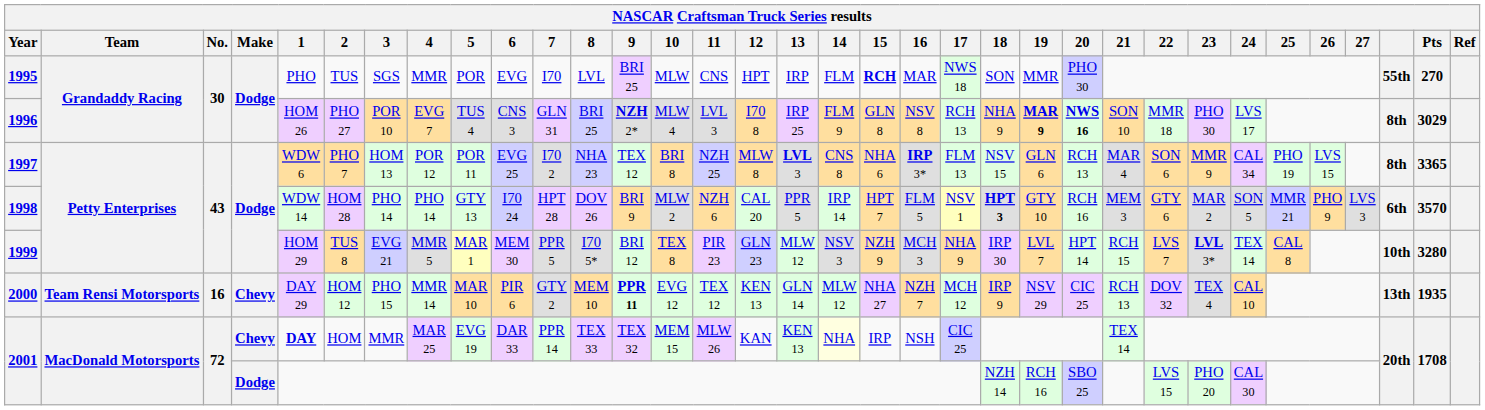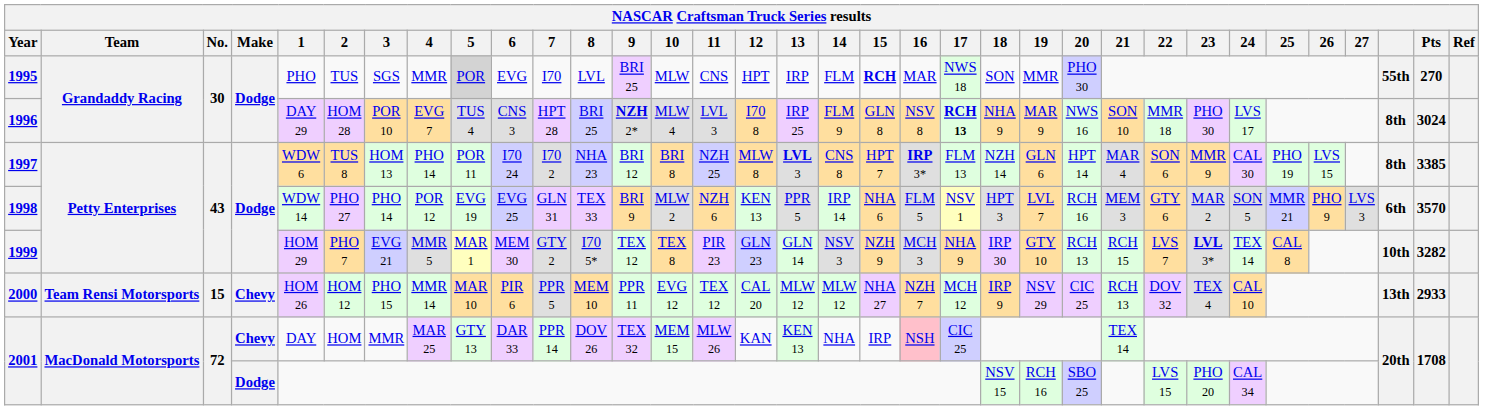 <table class="wikitable" style="text-align:center; font-size:75%">
 <tr>
 <th colspan=45><a href='#'>NASCAR</a> <a href='#'>Craftsman Truck Series</a> results</th>
 </tr>
 <tr>
 <th>Year</th>
 <th>Team</th>
 <th>No.</th>
 <th>Make</th>
 <th>1</th>
 <th>2</th>
 <th>3</th>
 <th>4</th>
 <th>5</th>
 <th>6</th>
 <th>7</th>
 <th>8</th>
 <th>9</th>
 <th>10</th>
 <th>11</th>
 <th>12</th>
 <th>13</th>
 <th>14</th>
 <th>15</th>
 <th>16</th>
 <th>17</th>
 <th>18</th>
 <th>19</th>
 <th>20</th>
 <th>21</th>
 <th>22</th>
 <th>23</th>
 <th>24</th>
 <th>25</th>
 <th>26</th>
 <th>27</th>
 <th></th>
 <th>Pts</th>
 <th>Ref</th>
 </tr>
 <tr>
 <th><a href='#'>1995</a></th>
 <th rowspan=2><a href='#'>Grandaddy Racing</a></th>
 <th rowspan=2>30</th>
 <th rowspan=2><a href='#'>Dodge</a></th>
 <td><a href='#'>PHO</a></td>
 <td><a href='#'>TUS</a></td>
 <td><a href='#'>SGS</a></td>
 <td><a href='#'>MMR</a></td>
-<td><a href='#'>POR</a></td>
+<td style="background: lightgrey;"><a href='#'>POR</a></td>
 <td><a href='#'>EVG</a></td>
 <td><a href='#'>I70</a></td>
 <td><a href='#'>LVL</a></td>
 <td style="background:#EFCFFF;"><a href='#'>BRI</a><br><small>25</small></td>
 <td><a href='#'>MLW</a></td>
 <td><a href='#'>CNS</a></td>
 <td><a href='#'>HPT</a></td>
 <td><a href='#'>IRP</a></td>
 <td><a href='#'>FLM</a></td>
 <td><strong><a href='#'>RCH</a></strong></td>
 <td><a href='#'>MAR</a></td>
 <td style="background:#DFFFDF;"><a href='#'>NWS</a><br><small>18</small></td>
 <td><a href='#'>SON</a></td>
 <td><a href='#'>MMR</a></td>
 <td style="background:#CFCFFF;"><a href='#'>PHO</a><br><small>30</small></td>
 <td colspan=7></td>
 <th>55th</th>
 <th>270</th>
 <th></th>
 </tr>
 <tr>
 <th><a href='#'>1996</a></th>
-<td style="background:#EFCFFF;"><a href='#'>HOM</a><br><small>26</small></td>
-<td style="background:#EFCFFF;"><a href='#'>PHO</a><br><small>27</small></td>
+<td style="background:#EFCFFF;"><a href='#'>DAY</a><br><small>29</small></td>
+<td style="background:#EFCFFF;"><a href='#'>HOM</a><br><small>28</small></td>
 <td style="background:#FFDF9F;"><a href='#'>POR</a><br><small>10</small></td>
 <td style="background:#FFDF9F;"><a href='#'>EVG</a><br><small>7</small></td>
 <td style="background:#DFDFDF;"><a href='#'>TUS</a><br><small>4</small></td>
 <td style="background:#DFDFDF;"><a href='#'>CNS</a><br><small>3</small></td>
-<td style="background:#EFCFFF;"><a href='#'>GLN</a><br><small>31</small></td>
+<td style="background:#EFCFFF;"><a href='#'>HPT</a><br><small>28</small></td>
 <td style="background:#CFCFFF;"><a href='#'>BRI</a><br><small>25</small></td>
 <td style="background:#DFDFDF;"><strong><a href='#'>NZH</a></strong><br><small>2*</small></td>
 <td style="background:#DFDFDF;"><a href='#'>MLW</a><br><small>4</small></td>
 <td style="background:#DFDFDF;"><a href='#'>LVL</a><br><small>3</small></td>
 <td style="background:#FFDF9F;"><a href='#'>I70</a><br><small>8</small></td>
 <td style="background:#EFCFFF;"><a href='#'>IRP</a><br><small>25</small></td>
 <td style="background:#FFDF9F;"><a href='#'>FLM</a><br><small>9</small></td>
 <td style="background:#FFDF9F;"><a href='#'>GLN</a><br><small>8</small></td>
 <td style="background:#FFDF9F;"><a href='#'>NSV</a><br><small>8</small></td>
-<td style="background:#DFFFDF;"><a href='#'>RCH</a><br><small>13</small></td>
+<td style="background:#DFFFDF;"><strong><a href='#'>RCH</a><br><small>13</small></strong></td>
 <td style="background:#FFDF9F;"><a href='#'>NHA</a><br><small>9</small></td>
-<td style="background:#FFDF9F;"><strong><a href='#'>MAR</a><br><small>9</small></strong></td>
-<td style="background:#DFFFDF;"><strong><a href='#'>NWS</a><br><small>16</small></strong></td>
+<td style="background:#FFDF9F;"><a href='#'>MAR</a><br><small>9</small></td>
+<td style="background:#DFFFDF;"><a href='#'>NWS</a><br><small>16</small></td>
 <td style="background:#FFDF9F;"><a href='#'>SON</a><br><small>10</small></td>
 <td style="background:#DFFFDF;"><a href='#'>MMR</a><br><small>18</small></td>
 <td style="background:#EFCFFF;"><a href='#'>PHO</a><br><small>30</small></td>
 <td style="background:#DFFFDF;"><a href='#'>LVS</a><br><small>17</small></td>
 <td colspan=3></td>
 <th>8th</th>
-<th>3029</th>
+<th>3024</th>
 <th></th>
 </tr>
 <tr>
 <th><a href='#'>1997</a></th>
 <th rowspan=3><a href='#'>Petty Enterprises</a></th>
 <th rowspan=3>43</th>
 <th rowspan=3><a href='#'>Dodge</a></th>
 <td style="background:#FFDF9F;"><a href='#'>WDW</a><br><small>6</small></td>
-<td style="background:#FFDF9F;"><a href='#'>PHO</a><br><small>7</small></td>
+<td style="background:#FFDF9F;"><a href='#'>TUS</a><br><small>8</small></td>
 <td style="background:#DFFFDF;"><a href='#'>HOM</a><br><small>13</small></td>
-<td style="background:#DFFFDF;"><a href='#'>POR</a><br><small>12</small></td>
+<td style="background:#DFFFDF;"><a href='#'>PHO</a><br><small>14</small></td>
 <td style="background:#DFFFDF;"><a href='#'>POR</a><br><small>11</small></td>
-<td style="background:#CFCFFF;"><a href='#'>EVG</a><br><small>25</small></td>
+<td style="background:#CFCFFF;"><a href='#'>I70</a><br><small>24</small></td>
 <td style="background:#DFDFDF;"><a href='#'>I70</a><br><small>2</small></td>
 <td style="background:#CFCFFF;"><a href='#'>NHA</a><br><small>23</small></td>
-<td style="background:#DFFFDF;"><a href='#'>TEX</a><br><small>12</small></td>
+<td style="background:#DFFFDF;"><a href='#'>BRI</a><br><small>12</small></td>
 <td style="background:#FFDF9F;"><a href='#'>BRI</a><br><small>8</small></td>
 <td style="background:#CFCFFF;"><a href='#'>NZH</a><br><small>25</small></td>
 <td style="background:#FFDF9F;"><a href='#'>MLW</a><br><small>8</small></td>
 <td style="background:#DFDFDF;"><strong><a href='#'>LVL</a></strong><br><small>3</small></td>
 <td style="background:#FFDF9F;"><a href='#'>CNS</a><br><small>8</small></td>
-<td style="background:#FFDF9F;"><a href='#'>NHA</a><br><small>6</small></td>
+<td style="background:#FFDF9F;"><a href='#'>HPT</a><br><small>7</small></td>
 <td style="background:#DFDFDF;"><strong><a href='#'>IRP</a></strong><br><small>3*</small></td>
 <td style="background:#DFFFDF;"><a href='#'>FLM</a><br><small>13</small></td>
-<td style="background:#DFFFDF;"><a href='#'>NSV</a><br><small>15</small></td>
+<td style="background:#DFFFDF;"><a href='#'>NZH</a><br><small>14</small></td>
 <td style="background:#FFDF9F;"><a href='#'>GLN</a><br><small>6</small></td>
-<td style="background:#DFFFDF;"><a href='#'>RCH</a><br><small>13</small></td>
+<td style="background:#DFFFDF;"><a href='#'>HPT</a><br><small>14</small></td>
 <td style="background:#DFDFDF;"><a href='#'>MAR</a><br><small>4</small></td>
 <td style="background:#FFDF9F;"><a href='#'>SON</a><br><small>6</small></td>
 <td style="background:#FFDF9F;"><a href='#'>MMR</a><br><small>9</small></td>
-<td style="background:#EFCFFF;"><a href='#'>CAL</a><br><small>34</small></td>
+<td style="background:#EFCFFF;"><a href='#'>CAL</a><br><small>30</small></td>
 <td style="background:#DFFFDF;"><a href='#'>PHO</a><br><small>19</small></td>
 <td style="background:#DFFFDF;"><a href='#'>LVS</a><br><small>15</small></td>
 <td></td>
 <th>8th</th>
-<th>3365</th>
+<th>3385</th>
 <th></th>
 </tr>
 <tr>
 <th><a href='#'>1998</a></th>
 <td style="background:#DFFFDF;"><a href='#'>WDW</a><br><small>14</small></td>
-<td style="background:#EFCFFF;"><a href='#'>HOM</a><br><small>28</small></td>
+<td style="background:#EFCFFF;"><a href='#'>PHO</a><br><small>27</small></td>
 <td style="background:#DFFFDF;"><a href='#'>PHO</a><br><small>14</small></td>
-<td style="background:#DFFFDF;"><a href='#'>PHO</a><br><small>14</small></td>
-<td style="background:#DFFFDF;"><a href='#'>GTY</a><br><small>13</small></td>
-<td style="background:#CFCFFF;"><a href='#'>I70</a><br><small>24</small></td>
-<td style="background:#EFCFFF;"><a href='#'>HPT</a><br><small>28</small></td>
-<td style="background:#EFCFFF;"><a href='#'>DOV</a><br><small>26</small></td>
+<td style="background:#DFFFDF;"><a href='#'>POR</a><br><small>12</small></td>
+<td style="background:#DFFFDF;"><a href='#'>EVG</a><br><small>19</small></td>
+<td style="background:#CFCFFF;"><a href='#'>EVG</a><br><small>25</small></td>
+<td style="background:#EFCFFF;"><a href='#'>GLN</a><br><small>31</small></td>
+<td style="background:#EFCFFF;"><a href='#'>TEX</a><br><small>33</small></td>
 <td style="background:#FFDF9F;"><a href='#'>BRI</a><br><small>9</small></td>
 <td style="background:#DFDFDF;"><a href='#'>MLW</a><br><small>2</small></td>
 <td style="background:#FFDF9F;"><a href='#'>NZH</a><br><small>6</small></td>
-<td style="background:#DFFFDF;"><a href='#'>CAL</a><br><small>20</small></td>
+<td style="background:#DFFFDF;"><a href='#'>KEN</a><br><small>13</small></td>
 <td style="background:#DFDFDF;"><a href='#'>PPR</a><br><small>5</small></td>
 <td style="background:#DFFFDF;"><a href='#'>IRP</a><br><small>14</small></td>
-<td style="background:#FFDF9F;"><a href='#'>HPT</a><br><small>7</small></td>
+<td style="background:#FFDF9F;"><a href='#'>NHA</a><br><small>6</small></td>
 <td style="background:#DFDFDF;"><a href='#'>FLM</a><br><small>5</small></td>
 <td style="background:#FFFFBF;"><a href='#'>NSV</a><br><small>1</small></td>
-<td style="background:#DFDFDF;"><strong><a href='#'>HPT</a><br><small>3</small></strong></td>
-<td style="background:#FFDF9F;"><a href='#'>GTY</a><br><small>10</small></td>
+<td style="background:#DFDFDF;"><a href='#'>HPT</a><br><small>3</small></td>
+<td style="background:#FFDF9F;"><a href='#'>LVL</a><br><small>7</small></td>
 <td style="background:#DFFFDF;"><a href='#'>RCH</a><br><small>16</small></td>
 <td style="background:#DFDFDF;"><a href='#'>MEM</a><br><small>3</small></td>
 <td style="background:#FFDF9F;"><a href='#'>GTY</a><br><small>6</small></td>
 <td style="background:#DFDFDF;"><a href='#'>MAR</a><br><small>2</small></td>
 <td style="background:#DFDFDF;"><a href='#'>SON</a><br><small>5</small></td>
 <td style="background:#CFCFFF;"><a href='#'>MMR</a><br><small>21</small></td>
 <td style="background:#FFDF9F;"><a href='#'>PHO</a><br><small>9</small></td>
 <td style="background:#DFDFDF;"><a href='#'>LVS</a><br><small>3</small></td>
 <th>6th</th>
 <th>3570</th>
 <th></th>
 </tr>
 <tr>
 <th><a href='#'>1999</a></th>
 <td style="background:#EFCFFF;"><a href='#'>HOM</a><br><small>29</small></td>
-<td style="background:#FFDF9F;"><a href='#'>TUS</a><br><small>8</small></td>
+<td style="background:#FFDF9F;"><a href='#'>PHO</a><br><small>7</small></td>
 <td style="background:#CFCFFF;"><a href='#'>EVG</a><br><small>21</small></td>
 <td style="background:#DFDFDF;"><a href='#'>MMR</a><br><small>5</small></td>
 <td style="background:#FFFFBF;"><a href='#'>MAR</a><br><small>1</small></td>
 <td style="background:#EFCFFF;"><a href='#'>MEM</a><br><small>30</small></td>
-<td style="background:#DFDFDF;"><a href='#'>PPR</a><br><small>5</small></td>
+<td style="background:#DFDFDF;"><a href='#'>GTY</a><br><small>2</small></td>
 <td style="background:#DFDFDF;"><a href='#'>I70</a><br><small>5*</small></td>
-<td style="background:#DFFFDF;"><a href='#'>BRI</a><br><small>12</small></td>
+<td style="background:#DFFFDF;"><a href='#'>TEX</a><br><small>12</small></td>
 <td style="background:#FFDF9F;"><a href='#'>TEX</a><br><small>8</small></td>
 <td style="background:#EFCFFF;"><a href='#'>PIR</a><br><small>23</small></td>
 <td style="background:#CFCFFF;"><a href='#'>GLN</a><br><small>23</small></td>
-<td style="background:#DFFFDF;"><a href='#'>MLW</a><br><small>12</small></td>
+<td style="background:#DFFFDF;"><a href='#'>GLN</a><br><small>14</small></td>
 <td style="background:#DFDFDF;"><a href='#'>NSV</a><br><small>3</small></td>
 <td style="background:#FFDF9F;"><a href='#'>NZH</a><br><small>9</small></td>
 <td style="background:#DFDFDF;"><a href='#'>MCH</a><br><small>3</small></td>
 <td style="background:#FFDF9F;"><a href='#'>NHA</a><br><small>9</small></td>
 <td style="background:#EFCFFF;"><a href='#'>IRP</a><br><small>30</small></td>
-<td style="background:#FFDF9F;"><a href='#'>LVL</a><br><small>7</small></td>
-<td style="background:#DFFFDF;"><a href='#'>HPT</a><br><small>14</small></td>
+<td style="background:#FFDF9F;"><a href='#'>GTY</a><br><small>10</small></td>
+<td style="background:#DFFFDF;"><a href='#'>RCH</a><br><small>13</small></td>
 <td style="background:#DFFFDF;"><a href='#'>RCH</a><br><small>15</small></td>
 <td style="background:#FFDF9F;"><a href='#'>LVS</a><br><small>7</small></td>
 <td style="background:#DFDFDF;"><strong><a href='#'>LVL</a></strong><br><small>3*</small></td>
 <td style="background:#DFFFDF;"><a href='#'>TEX</a><br><small>14</small></td>
 <td style="background:#FFDF9F;"><a href='#'>CAL</a><br><small>8</small></td>
 <td colspan=2></td>
 <th>10th</th>
-<th>3280</th>
+<th>3282</th>
 <th></th>
 </tr>
 <tr>
 <th><a href='#'>2000</a></th>
 <th><a href='#'>Team Rensi Motorsports</a></th>
-<th>16</th>
+<th>15</th>
 <th><a href='#'>Chevy</a></th>
-<td style="background:#EFCFFF;"><a href='#'>DAY</a><br><small>29</small></td>
+<td style="background:#EFCFFF;"><a href='#'>HOM</a><br><small>26</small></td>
 <td style="background:#DFFFDF;"><a href='#'>HOM</a><br><small>12</small></td>
 <td style="background:#DFFFDF;"><a href='#'>PHO</a><br><small>15</small></td>
 <td style="background:#DFFFDF;"><a href='#'>MMR</a><br><small>14</small></td>
 <td style="background:#FFDF9F;"><a href='#'>MAR</a><br><small>10</small></td>
 <td style="background:#FFDF9F;"><a href='#'>PIR</a><br><small>6</small></td>
-<td style="background:#DFDFDF;"><a href='#'>GTY</a><br><small>2</small></td>
+<td style="background:#DFDFDF;"><a href='#'>PPR</a><br><small>5</small></td>
 <td style="background:#FFDF9F;"><a href='#'>MEM</a><br><small>10</small></td>
-<td style="background:#DFFFDF;"><strong><a href='#'>PPR</a><br><small>11</small></strong></td>
+<td style="background:#DFFFDF;"><a href='#'>PPR</a><br><small>11</small></td>
 <td style="background:#DFFFDF;"><a href='#'>EVG</a><br><small>12</small></td>
 <td style="background:#DFFFDF;"><a href='#'>TEX</a><br><small>12</small></td>
-<td style="background:#DFFFDF;"><a href='#'>KEN</a><br><small>13</small></td>
-<td style="background:#DFFFDF;"><a href='#'>GLN</a><br><small>14</small></td>
+<td style="background:#DFFFDF;"><a href='#'>CAL</a><br><small>20</small></td>
+<td style="background:#DFFFDF;"><a href='#'>MLW</a><br><small>12</small></td>
 <td style="background:#DFFFDF;"><a href='#'>MLW</a><br><small>12</small></td>
 <td style="background:#EFCFFF;"><a href='#'>NHA</a><br><small>27</small></td>
 <td style="background:#FFDF9F;"><a href='#'>NZH</a><br><small>7</small></td>
 <td style="background:#DFFFDF;"><a href='#'>MCH</a><br><small>12</small></td>
 <td style="background:#FFDF9F;"><a href='#'>IRP</a><br><small>9</small></td>
 <td style="background:#EFCFFF;"><a href='#'>NSV</a><br><small>29</small></td>
 <td style="background:#EFCFFF;"><a href='#'>CIC</a><br><small>25</small></td>
 <td style="background:#DFFFDF;"><a href='#'>RCH</a><br><small>13</small></td>
 <td style="background:#EFCFFF;"><a href='#'>DOV</a><br><small>32</small></td>
 <td style="background:#DFDFDF;"><a href='#'>TEX</a><br><small>4</small></td>
 <td style="background:#FFDF9F;"><a href='#'>CAL</a><br><small>10</small></td>
 <td colspan=3></td>
 <th>13th</th>
-<th>1935</th>
+<th>2933</th>
 <th></th>
 </tr>
 <tr>
 <th rowspan=2><a href='#'>2001</a></th>
 <th rowspan=2><a href='#'>MacDonald Motorsports</a></th>
 <th rowspan=2>72</th>
 <th><a href='#'>Chevy</a></th>
-<td><strong><a href='#'>DAY</a></strong></td>
+<td><a href='#'>DAY</a></td>
 <td><a href='#'>HOM</a></td>
 <td><a href='#'>MMR</a></td>
 <td style="background:#EFCFFF;"><a href='#'>MAR</a><br><small>25</small></td>
-<td style="background:#DFFFDF;"><a href='#'>EVG</a><br><small>19</small></td>
+<td style="background:#DFFFDF;"><a href='#'>GTY</a><br><small>13</small></td>
 <td style="background:#EFCFFF;"><a href='#'>DAR</a><br><small>33</small></td>
 <td style="background:#DFFFDF;"><a href='#'>PPR</a><br><small>14</small></td>
-<td style="background:#EFCFFF;"><a href='#'>TEX</a><br><small>33</small></td>
+<td style="background:#EFCFFF;"><a href='#'>DOV</a><br><small>26</small></td>
 <td style="background:#EFCFFF;"><a href='#'>TEX</a><br><small>32</small></td>
 <td style="background:#DFFFDF;"><a href='#'>MEM</a><br><small>15</small></td>
 <td style="background:#EFCFFF;"><a href='#'>MLW</a><br><small>26</small></td>
 <td><a href='#'>KAN</a></td>
 <td style="background:#DFFFDF;"><a href='#'>KEN</a><br><small>13</small></td>
-<td style="background: lightyellow;"><a href='#'>NHA</a></td>
+<td><a href='#'>NHA</a></td>
 <td><a href='#'>IRP</a></td>
-<td><a href='#'>NSH</a></td>
+<td style="background: pink;"><a href='#'>NSH</a></td>
 <td style="background:#CFCFFF;"><a href='#'>CIC</a><br><small>25</small></td>
 <td colspan=3></td>
 <td style="background:#DFFFDF;"><a href='#'>TEX</a><br><small>14</small></td>
 <td colspan=6></td>
 <th rowspan=2>20th</th>
 <th rowspan=2>1708</th>
 <th rowspan=2></th>
 </tr>
 <tr>
 <th><a href='#'>Dodge</a></th>
 <td colspan=17></td>
-<td style="background:#DFFFDF;"><a href='#'>NZH</a><br><small>14</small></td>
+<td style="background:#DFFFDF;"><a href='#'>NSV</a><br><small>15</small></td>
 <td style="background:#DFFFDF;"><a href='#'>RCH</a><br><small>16</small></td>
 <td style="background:#CFCFFF;"><a href='#'>SBO</a><br><small>25</small></td>
 <td></td>
 <td style="background:#DFFFDF;"><a href='#'>LVS</a><br><small>15</small></td>
 <td style="background:#DFFFDF;"><a href='#'>PHO</a><br><small>20</small></td>
-<td style="background:#EFCFFF;"><a href='#'>CAL</a><br><small>30</small></td>
+<td style="background:#EFCFFF;"><a href='#'>CAL</a><br><small>34</small></td>
 <td colspan=3></td>
 </tr>
 </table>
